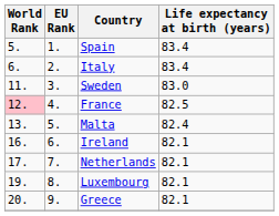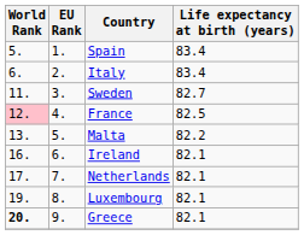 <table class="wikitable floatright sortable" style="font-size: 90%">
 <tr>
 <th>World<br>Rank</th>
 <th>EU<br>Rank</th>
 <th>Country</th>
 <th colspan="3">Life expectancy<br>at birth (years)</th>
 </tr>
 <tr>
 <td>5.</td>
 <td>1.</td>
 <td><a href='#'>Spain</a></td>
 <td>83.4</td>
 </tr>
 <tr>
 <td>6.</td>
 <td>2.</td>
 <td><a href='#'>Italy</a></td>
 <td>83.4</td>
 </tr>
 <tr>
 <td>11.</td>
 <td>3.</td>
 <td><a href='#'>Sweden</a></td>
-<td>83.0</td>
+<td>82.7</td>
 </tr>
 <tr>
 <td style="background: pink;">12.</td>
 <td>4.</td>
 <td><a href='#'>France</a></td>
 <td>82.5</td>
 </tr>
 <tr>
 <td>13.</td>
 <td>5.</td>
 <td><a href='#'>Malta</a></td>
-<td>82.4</td>
+<td>82.2</td>
 </tr>
 <tr>
 <td>16.</td>
 <td>6.</td>
 <td><a href='#'>Ireland</a></td>
 <td>82.1</td>
 </tr>
 <tr>
 <td>17.</td>
 <td>7.</td>
 <td><a href='#'>Netherlands</a></td>
 <td>82.1</td>
 </tr>
 <tr>
 <td>19.</td>
 <td>8.</td>
 <td><a href='#'>Luxembourg</a></td>
 <td>82.1</td>
 </tr>
 <tr>
-<td>20.</td>
+<td><strong>20.</strong></td>
 <td>9.</td>
 <td><a href='#'>Greece</a></td>
 <td>82.1</td>
 </tr>
 <tr>
 </tr>
 </table>
